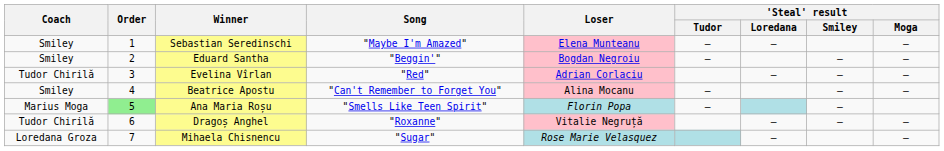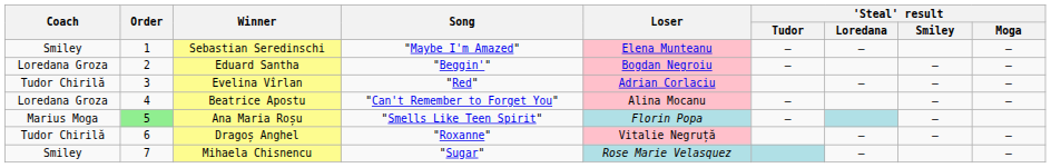 <table class="wikitable" style="text-align: center; width:100%;">
 <tr>
 <th rowspan="2" style="width:11%;">Coach</th>
 <th rowspan="2" style="width:05%;">Order</th>
 <th rowspan="2" style="width:16%;">Winner</th>
 <th rowspan="2" style="width:23%;">Song</th>
 <th rowspan="2" style="width:16%;">Loser</th>
 <th colspan="4" style="width:28%;">'Steal' result</th>
 </tr>
 <tr>
 <th style="width:07%;">Tudor</th>
 <th style="width:07%;">Loredana</th>
 <th style="width:07%;">Smiley</th>
 <th style="width:07%;">Moga</th>
 </tr>
 <tr>
 <td>Smiley</td>
 <td>1</td>
 <td style="background:#FDFC8F;">Sebastian Seredinschi</td>
 <td>"<a href='#'>Maybe I'm Amazed</a>"</td>
 <td style="background:pink;"><a href='#'>Elena Munteanu</a></td>
 <td>—</td>
 <td>—</td>
 <td></td>
 <td>—</td>
 </tr>
 <tr>
-<td>Smiley</td>
+<td>Loredana Groza</td>
 <td>2</td>
 <td style="background:#FDFC8F;">Eduard Santha</td>
 <td>"<a href='#'>Beggin'</a>"</td>
 <td style="background:pink;"><a href='#'>Bogdan Negroiu</a></td>
 <td>—</td>
 <td></td>
 <td>—</td>
 <td>—</td>
 </tr>
 <tr>
 <td>Tudor Chirilă</td>
 <td>3</td>
 <td style="background:#FDFC8F;">Evelina Vîrlan</td>
 <td>"<a href='#'>Red</a>"</td>
 <td style="background:pink;"><a href='#'>Adrian Corlaciu</a></td>
 <td></td>
 <td>—</td>
 <td>—</td>
 <td>—</td>
 </tr>
 <tr>
-<td>Smiley</td>
+<td>Loredana Groza</td>
 <td>4</td>
 <td style="background:#FDFC8F;">Beatrice Apostu</td>
 <td>"<a href='#'>Can't Remember to Forget You</a>"</td>
 <td style="background:pink;">Alina Mocanu</td>
 <td>—</td>
 <td></td>
 <td>—</td>
 <td>—</td>
 </tr>
 <tr>
 <td>Marius Moga</td>
 <td style="background: lightgreen;">5</td>
 <td style="background:#FDFC8F;">Ana Maria Roșu</td>
 <td>"<a href='#'>Smells Like Teen Spirit</a>"</td>
 <td style="background:#B0E0E6;font-style:italic">Florin Popa</td>
 <td>—</td>
 <td style="background:#B0E0E6;"><strong></strong></td>
 <td>—</td>
 <td></td>
 </tr>
 <tr>
 <td>Tudor Chirilă</td>
 <td>6</td>
 <td style="background:#FDFC8F;">Dragoș Anghel</td>
 <td>"<a href='#'>Roxanne</a>"</td>
 <td style="background:pink;">Vitalie Negruță</td>
 <td></td>
 <td>—</td>
 <td>—</td>
 <td>—</td>
 </tr>
 <tr>
-<td>Loredana Groza</td>
+<td>Smiley</td>
 <td>7</td>
 <td style="background:#FDFC8F;">Mihaela Chisnencu</td>
 <td>"<a href='#'>Sugar</a>"</td>
 <td style="background:#B0E0E6;font-style:italic">Rose Marie Velasquez</td>
 <td style="background:#B0E0E6;"><strong></strong></td>
 <td>—</td>
 <td></td>
 <td>—</td>
 </tr>
 </table>
